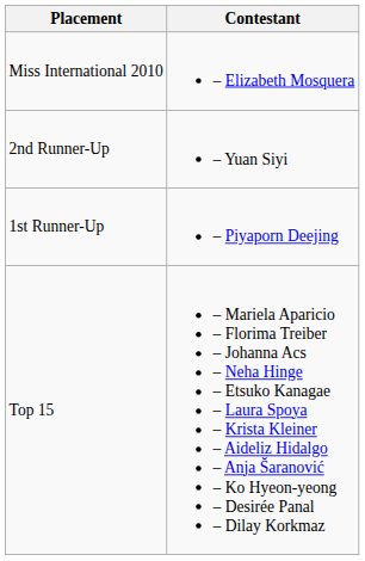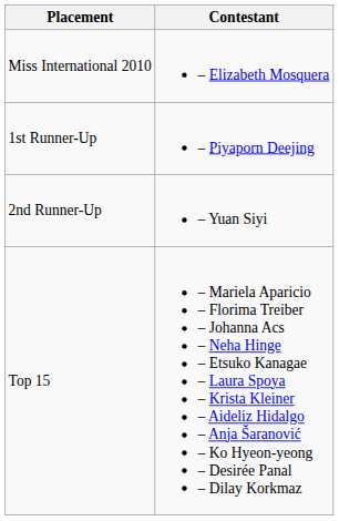 <table class="wikitable sortable" style="font-size:95%;">
 <tr>
 <th>Placement</th>
 <th>Contestant</th>
 </tr>
 <tr>
 <td>Miss International 2010</td>
 <td><br><ul><li> – <a href='#'>Elizabeth Mosquera</a></li></ul></td>
 </tr>
 <tr>
+<td>1st Runner-Up</td>
+<td><br><ul><li> – <a href='#'>Piyaporn Deejing</a></li></ul></td>
+</tr>
+<tr>
 <td>2nd Runner-Up</td>
 <td><br><ul><li> – Yuan Siyi</li></ul></td>
-</tr>
-<tr>
-<td>1st Runner-Up</td>
-<td><br><ul><li> – <a href='#'>Piyaporn Deejing</a></li></ul></td>
 </tr>
 <tr>
 <td>Top 15</td>
 <td><br><ul><li> – Mariela Aparicio</li><li> – Florima Treiber</li><li> – Johanna Acs</li><li> – <a href='#'>Neha Hinge</a></li><li> – Etsuko Kanagae</li><li> – <a href='#'>Laura Spoya</a></li><li> – <a href='#'>Krista Kleiner</a></li><li> – <a href='#'>Aideliz Hidalgo</a></li><li> – <a href='#'>Anja Šaranović</a></li><li> – Ko Hyeon-yeong</li><li> – Desirée Panal</li><li> – Dilay Korkmaz</li></ul></td>
 </tr>
 </table>
